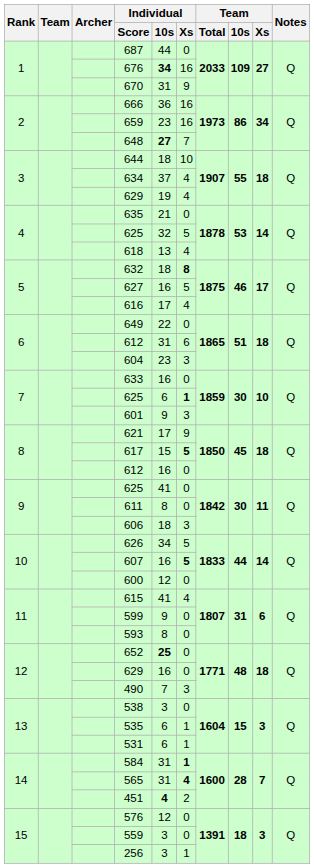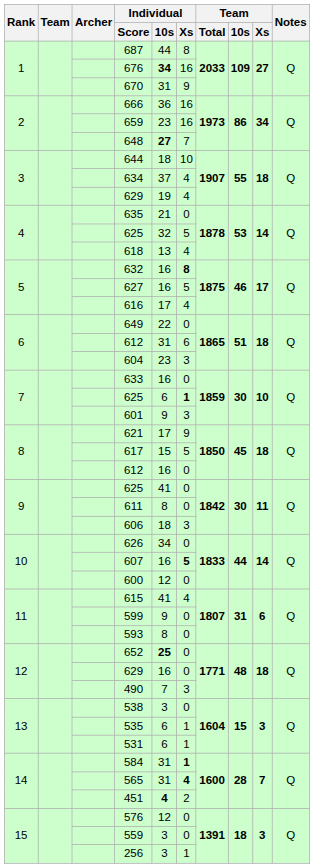 <table class="wikitable sortable" style="font-size:100%; text-align:center;">
 <tr>
 <th rowspan="2">Rank</th>
 <th rowspan="2">Team</th>
 <th rowspan="2">Archer</th>
 <th colspan="3">Individual</th>
 <th colspan="3">Team</th>
 <th rowspan="2">Notes</th>
 </tr>
 <tr>
 <th>Score</th>
 <th>10s</th>
 <th>Xs</th>
 <th>Total</th>
 <th>10s</th>
 <th>Xs</th>
 </tr>
 <tr bgcolor="#ccffcc">
 <td rowspan="3">1</td>
 <td align="left" rowspan="3"></td>
 <td align="left"></td>
 <td>687</td>
 <td>44</td>
-<td>0</td>
+<td>8</td>
 <td rowspan="3"><strong>2033</strong></td>
 <td rowspan="3"><strong>109</strong></td>
 <td rowspan="3"><strong>27</strong></td>
 <td rowspan="3">Q</td>
 </tr>
 <tr bgcolor="#ccffcc">
 <td align="left"></td>
 <td>676</td>
 <td><strong>34</strong></td>
 <td>16</td>
 </tr>
 <tr bgcolor="#ccffcc">
 <td align="left"></td>
 <td>670</td>
 <td>31</td>
 <td>9</td>
 </tr>
 <tr bgcolor="#ccffcc">
 <td rowspan="3">2</td>
 <td align="left" rowspan="3"></td>
 <td align="left"></td>
 <td>666</td>
 <td>36</td>
 <td>16</td>
 <td rowspan="3"><strong>1973</strong></td>
 <td rowspan="3"><strong>86</strong></td>
 <td rowspan="3"><strong>34</strong></td>
 <td rowspan="3">Q</td>
 </tr>
 <tr bgcolor="#ccffcc">
 <td align="left"></td>
 <td>659</td>
 <td>23</td>
 <td>16</td>
 </tr>
 <tr bgcolor="#ccffcc">
 <td align="left"></td>
 <td>648</td>
 <td><strong>27</strong></td>
 <td>7</td>
 </tr>
 <tr bgcolor="#ccffcc">
 <td rowspan="3">3</td>
 <td align="left" rowspan="3"></td>
 <td align="left"></td>
 <td>644</td>
 <td>18</td>
 <td>10</td>
 <td rowspan="3"><strong>1907</strong></td>
 <td rowspan="3"><strong>55</strong></td>
 <td rowspan="3"><strong>18</strong></td>
 <td rowspan="3">Q</td>
 </tr>
 <tr bgcolor="#ccffcc">
 <td align="left"></td>
 <td>634</td>
 <td>37</td>
 <td>4</td>
 </tr>
 <tr bgcolor="#ccffcc">
 <td align="left"></td>
 <td>629</td>
 <td>19</td>
 <td>4</td>
 </tr>
 <tr bgcolor="#ccffcc">
 <td rowspan="3">4</td>
 <td align="left" rowspan="3"></td>
 <td align="left"></td>
 <td>635</td>
 <td>21</td>
 <td>0</td>
 <td rowspan="3"><strong>1878</strong></td>
 <td rowspan="3"><strong>53</strong></td>
 <td rowspan="3"><strong>14</strong></td>
 <td rowspan="3">Q</td>
 </tr>
 <tr bgcolor="#ccffcc">
 <td align="left"></td>
 <td>625</td>
 <td>32</td>
 <td>5</td>
 </tr>
 <tr bgcolor="#ccffcc">
 <td align="left"></td>
 <td>618</td>
 <td>13</td>
 <td>4</td>
 </tr>
 <tr bgcolor="#ccffcc">
 <td rowspan="3">5</td>
 <td align="left" rowspan="3"></td>
 <td align="left"></td>
 <td>632</td>
-<td>18</td>
+<td>16</td>
 <td><strong>8</strong></td>
 <td rowspan="3"><strong>1875</strong></td>
 <td rowspan="3"><strong>46</strong></td>
 <td rowspan="3"><strong>17</strong></td>
 <td rowspan="3">Q</td>
 </tr>
 <tr bgcolor="#ccffcc">
 <td align="left"></td>
 <td>627</td>
 <td>16</td>
 <td>5</td>
 </tr>
 <tr bgcolor="#ccffcc">
 <td align="left"></td>
 <td>616</td>
 <td>17</td>
 <td>4</td>
 </tr>
 <tr bgcolor="#ccffcc">
 <td rowspan="3">6</td>
 <td align="left" rowspan="3"></td>
 <td align="left"></td>
 <td>649</td>
 <td>22</td>
 <td>0</td>
 <td rowspan="3"><strong>1865</strong></td>
 <td rowspan="3"><strong>51</strong></td>
 <td rowspan="3"><strong>18</strong></td>
 <td rowspan="3">Q</td>
 </tr>
 <tr bgcolor="#ccffcc">
 <td align="left"></td>
 <td>612</td>
 <td>31</td>
 <td>6</td>
 </tr>
 <tr bgcolor="#ccffcc">
 <td align="left"></td>
 <td>604</td>
 <td>23</td>
 <td>3</td>
 </tr>
 <tr bgcolor="#ccffcc">
 <td rowspan="3">7</td>
 <td align="left" rowspan="3"></td>
 <td align="left"></td>
 <td>633</td>
 <td>16</td>
 <td>0</td>
 <td rowspan="3"><strong>1859</strong></td>
 <td rowspan="3"><strong>30</strong></td>
 <td rowspan="3"><strong>10</strong></td>
 <td rowspan="3">Q</td>
 </tr>
 <tr bgcolor="#ccffcc">
 <td align="left"></td>
 <td>625</td>
 <td>6</td>
 <td><strong>1</strong></td>
 </tr>
 <tr bgcolor="#ccffcc">
 <td align="left"></td>
 <td>601</td>
 <td>9</td>
 <td>3</td>
 </tr>
 <tr bgcolor="#ccffcc">
 <td rowspan="3">8</td>
 <td align="left" rowspan="3"></td>
 <td align="left"></td>
 <td>621</td>
 <td>17</td>
 <td>9</td>
 <td rowspan="3"><strong>1850</strong></td>
 <td rowspan="3"><strong>45</strong></td>
 <td rowspan="3"><strong>18</strong></td>
 <td rowspan="3">Q</td>
 </tr>
 <tr bgcolor="#ccffcc">
 <td align="left"></td>
 <td>617</td>
 <td>15</td>
-<td><strong>5</strong></td>
+<td>5</td>
 </tr>
 <tr bgcolor="#ccffcc">
 <td align="left"></td>
 <td>612</td>
 <td>16</td>
 <td>0</td>
 </tr>
 <tr bgcolor="#ccffcc">
 <td rowspan="3">9</td>
 <td align="left" rowspan="3"></td>
 <td align="left"></td>
 <td>625</td>
 <td>41</td>
 <td>0</td>
 <td rowspan="3"><strong>1842</strong></td>
 <td rowspan="3"><strong>30</strong></td>
 <td rowspan="3"><strong>11</strong></td>
 <td rowspan="3">Q</td>
 </tr>
 <tr bgcolor="#ccffcc">
 <td align="left"></td>
 <td>611</td>
 <td>8</td>
 <td>0</td>
 </tr>
 <tr bgcolor="#ccffcc">
 <td align="left"></td>
 <td>606</td>
 <td>18</td>
 <td>3</td>
 </tr>
 <tr bgcolor="#ccffcc">
 <td rowspan="3">10</td>
 <td align="left" rowspan="3"></td>
 <td align="left"></td>
 <td>626</td>
 <td>34</td>
-<td>5</td>
+<td>0</td>
 <td rowspan="3"><strong>1833</strong></td>
 <td rowspan="3"><strong>44</strong></td>
 <td rowspan="3"><strong>14</strong></td>
 <td rowspan="3">Q</td>
 </tr>
 <tr bgcolor="#ccffcc">
 <td align="left"></td>
 <td>607</td>
 <td>16</td>
 <td><strong>5</strong></td>
 </tr>
 <tr bgcolor="#ccffcc">
 <td align="left"></td>
 <td>600</td>
 <td>12</td>
 <td>0</td>
 </tr>
 <tr bgcolor="#ccffcc">
 <td rowspan="3">11</td>
 <td align="left" rowspan="3"></td>
 <td align="left"></td>
 <td>615</td>
 <td>41</td>
 <td>4</td>
 <td rowspan="3"><strong>1807</strong></td>
 <td rowspan="3"><strong>31</strong></td>
 <td rowspan="3"><strong>6</strong></td>
 <td rowspan="3">Q</td>
 </tr>
 <tr bgcolor="#ccffcc">
 <td align="left"></td>
 <td>599</td>
 <td>9</td>
 <td>0</td>
 </tr>
 <tr bgcolor="#ccffcc">
 <td align="left"></td>
 <td>593</td>
 <td>8</td>
 <td>0</td>
 </tr>
 <tr bgcolor="#ccffcc">
 <td rowspan="3">12</td>
 <td align="left" rowspan="3"></td>
 <td align="left"></td>
 <td>652</td>
 <td><strong>25</strong></td>
 <td>0</td>
 <td rowspan="3"><strong>1771</strong></td>
 <td rowspan="3"><strong>48</strong></td>
 <td rowspan="3"><strong>18</strong></td>
 <td rowspan="3">Q</td>
 </tr>
 <tr bgcolor="#ccffcc">
 <td align="left"></td>
 <td>629</td>
 <td>16</td>
 <td>0</td>
 </tr>
 <tr bgcolor="#ccffcc">
 <td align="left"></td>
 <td>490</td>
 <td>7</td>
 <td>3</td>
 </tr>
 <tr bgcolor="#ccffcc">
 <td rowspan="3">13</td>
 <td align="left" rowspan="3"></td>
 <td align="left"></td>
 <td>538</td>
 <td>3</td>
 <td>0</td>
 <td rowspan="3"><strong>1604</strong></td>
 <td rowspan="3"><strong>15</strong></td>
 <td rowspan="3"><strong>3</strong></td>
 <td rowspan="3">Q</td>
 </tr>
 <tr bgcolor="#ccffcc">
 <td align="left"></td>
 <td>535</td>
 <td>6</td>
 <td>1</td>
 </tr>
 <tr bgcolor="#ccffcc">
 <td align="left"></td>
 <td>531</td>
 <td>6</td>
 <td>1</td>
 </tr>
 <tr bgcolor="#ccffcc">
 <td rowspan="3">14</td>
 <td align="left" rowspan="3"></td>
 <td align="left"></td>
 <td>584</td>
 <td>31</td>
 <td><strong>1</strong></td>
 <td rowspan="3"><strong>1600</strong></td>
 <td rowspan="3"><strong>28</strong></td>
 <td rowspan="3"><strong>7</strong></td>
 <td rowspan="3">Q</td>
 </tr>
 <tr bgcolor="#ccffcc">
 <td align="left"></td>
 <td>565</td>
 <td>31</td>
 <td><strong>4</strong></td>
 </tr>
 <tr bgcolor="#ccffcc">
 <td align="left"></td>
 <td>451</td>
 <td><strong>4</strong></td>
 <td>2</td>
 </tr>
 <tr bgcolor="#ccffcc">
 <td rowspan="3">15</td>
 <td align="left" rowspan="3"></td>
 <td align="left"></td>
 <td>576</td>
 <td>12</td>
 <td>0</td>
 <td rowspan="3"><strong>1391</strong></td>
 <td rowspan="3"><strong>18</strong></td>
 <td rowspan="3"><strong>3</strong></td>
 <td rowspan="3">Q</td>
 </tr>
 <tr bgcolor="#ccffcc">
 <td align="left"></td>
 <td>559</td>
 <td>3</td>
 <td>0</td>
 </tr>
 <tr bgcolor="#ccffcc">
 <td align="left"></td>
 <td>256</td>
 <td>3</td>
 <td>1</td>
 </tr>
 </table>
